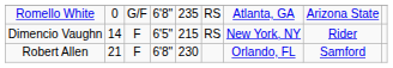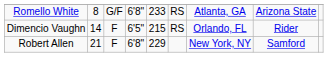 <table class="wikitable sortable sortable" style="text-align: center">
 <tr align=center>
 </tr>
 <tr>
 <td><a href='#'>Romello White</a></td>
-<td>0</td>
+<td>8</td>
 <td>G/F</td>
 <td>6'8"</td>
-<td>235</td>
+<td>233</td>
 <td>RS </td>
 <td><a href='#'>Atlanta, GA</a></td>
 <td><a href='#'>Arizona State</a></td>
 <td></td>
 </tr>
 <tr>
 <td>Dimencio Vaughn</td>
 <td>14</td>
 <td>F</td>
 <td>6'5"</td>
 <td>215</td>
 <td>RS </td>
-<td><a href='#'>New York, NY</a></td>
+<td><a href='#'>Orlando, FL</a></td>
 <td><a href='#'>Rider</a></td>
 <td></td>
 </tr>
 <tr>
 <td>Robert Allen</td>
 <td>21</td>
 <td>F</td>
 <td>6'8"</td>
-<td>230</td>
+<td>229</td>
 <td></td>
-<td><a href='#'>Orlando, FL</a></td>
+<td><a href='#'>New York, NY</a></td>
 <td><a href='#'>Samford</a></td>
 <td></td>
 </tr>
 </table>
